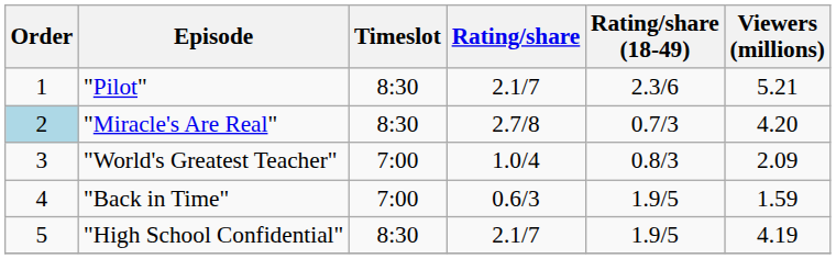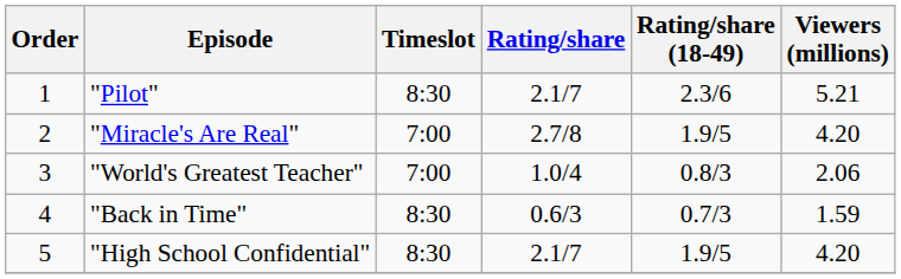 <table class="wikitable sortable" style="text-align:center;">
 <tr>
 <th>Order</th>
 <th>Episode</th>
 <th>Timeslot</th>
 <th><a href='#'>Rating/share</a></th>
 <th>Rating/share <br>(18-49)</th>
 <th>Viewers <br>(millions)</th>
 </tr>
 <tr>
 <td>1</td>
 <td style="text-align:left;">"<a href='#'>Pilot</a>"</td>
 <td>8:30</td>
 <td>2.1/7</td>
 <td>2.3/6</td>
 <td>5.21</td>
 </tr>
 <tr>
-<td style="background: lightblue;">2</td>
+<td>2</td>
 <td style="text-align:left;">"<a href='#'>Miracle's Are Real</a>"</td>
-<td>8:30</td>
+<td>7:00</td>
 <td>2.7/8</td>
-<td>0.7/3</td>
+<td>1.9/5</td>
 <td>4.20</td>
 </tr>
 <tr>
 <td>3</td>
 <td style="text-align:left;">"World's Greatest Teacher"</td>
 <td>7:00</td>
 <td>1.0/4</td>
 <td>0.8/3</td>
-<td>2.09</td>
+<td>2.06</td>
 </tr>
 <tr>
 <td>4</td>
 <td style="text-align:left;">"Back in Time"</td>
-<td>7:00</td>
+<td>8:30</td>
 <td>0.6/3</td>
-<td>1.9/5</td>
+<td>0.7/3</td>
 <td>1.59</td>
 </tr>
 <tr>
 <td>5</td>
 <td style="text-align:left;">"High School Confidential"</td>
 <td>8:30</td>
 <td>2.1/7</td>
 <td>1.9/5</td>
-<td>4.19</td>
+<td>4.20</td>
 </tr>
 <tr>
 </tr>
 </table>
